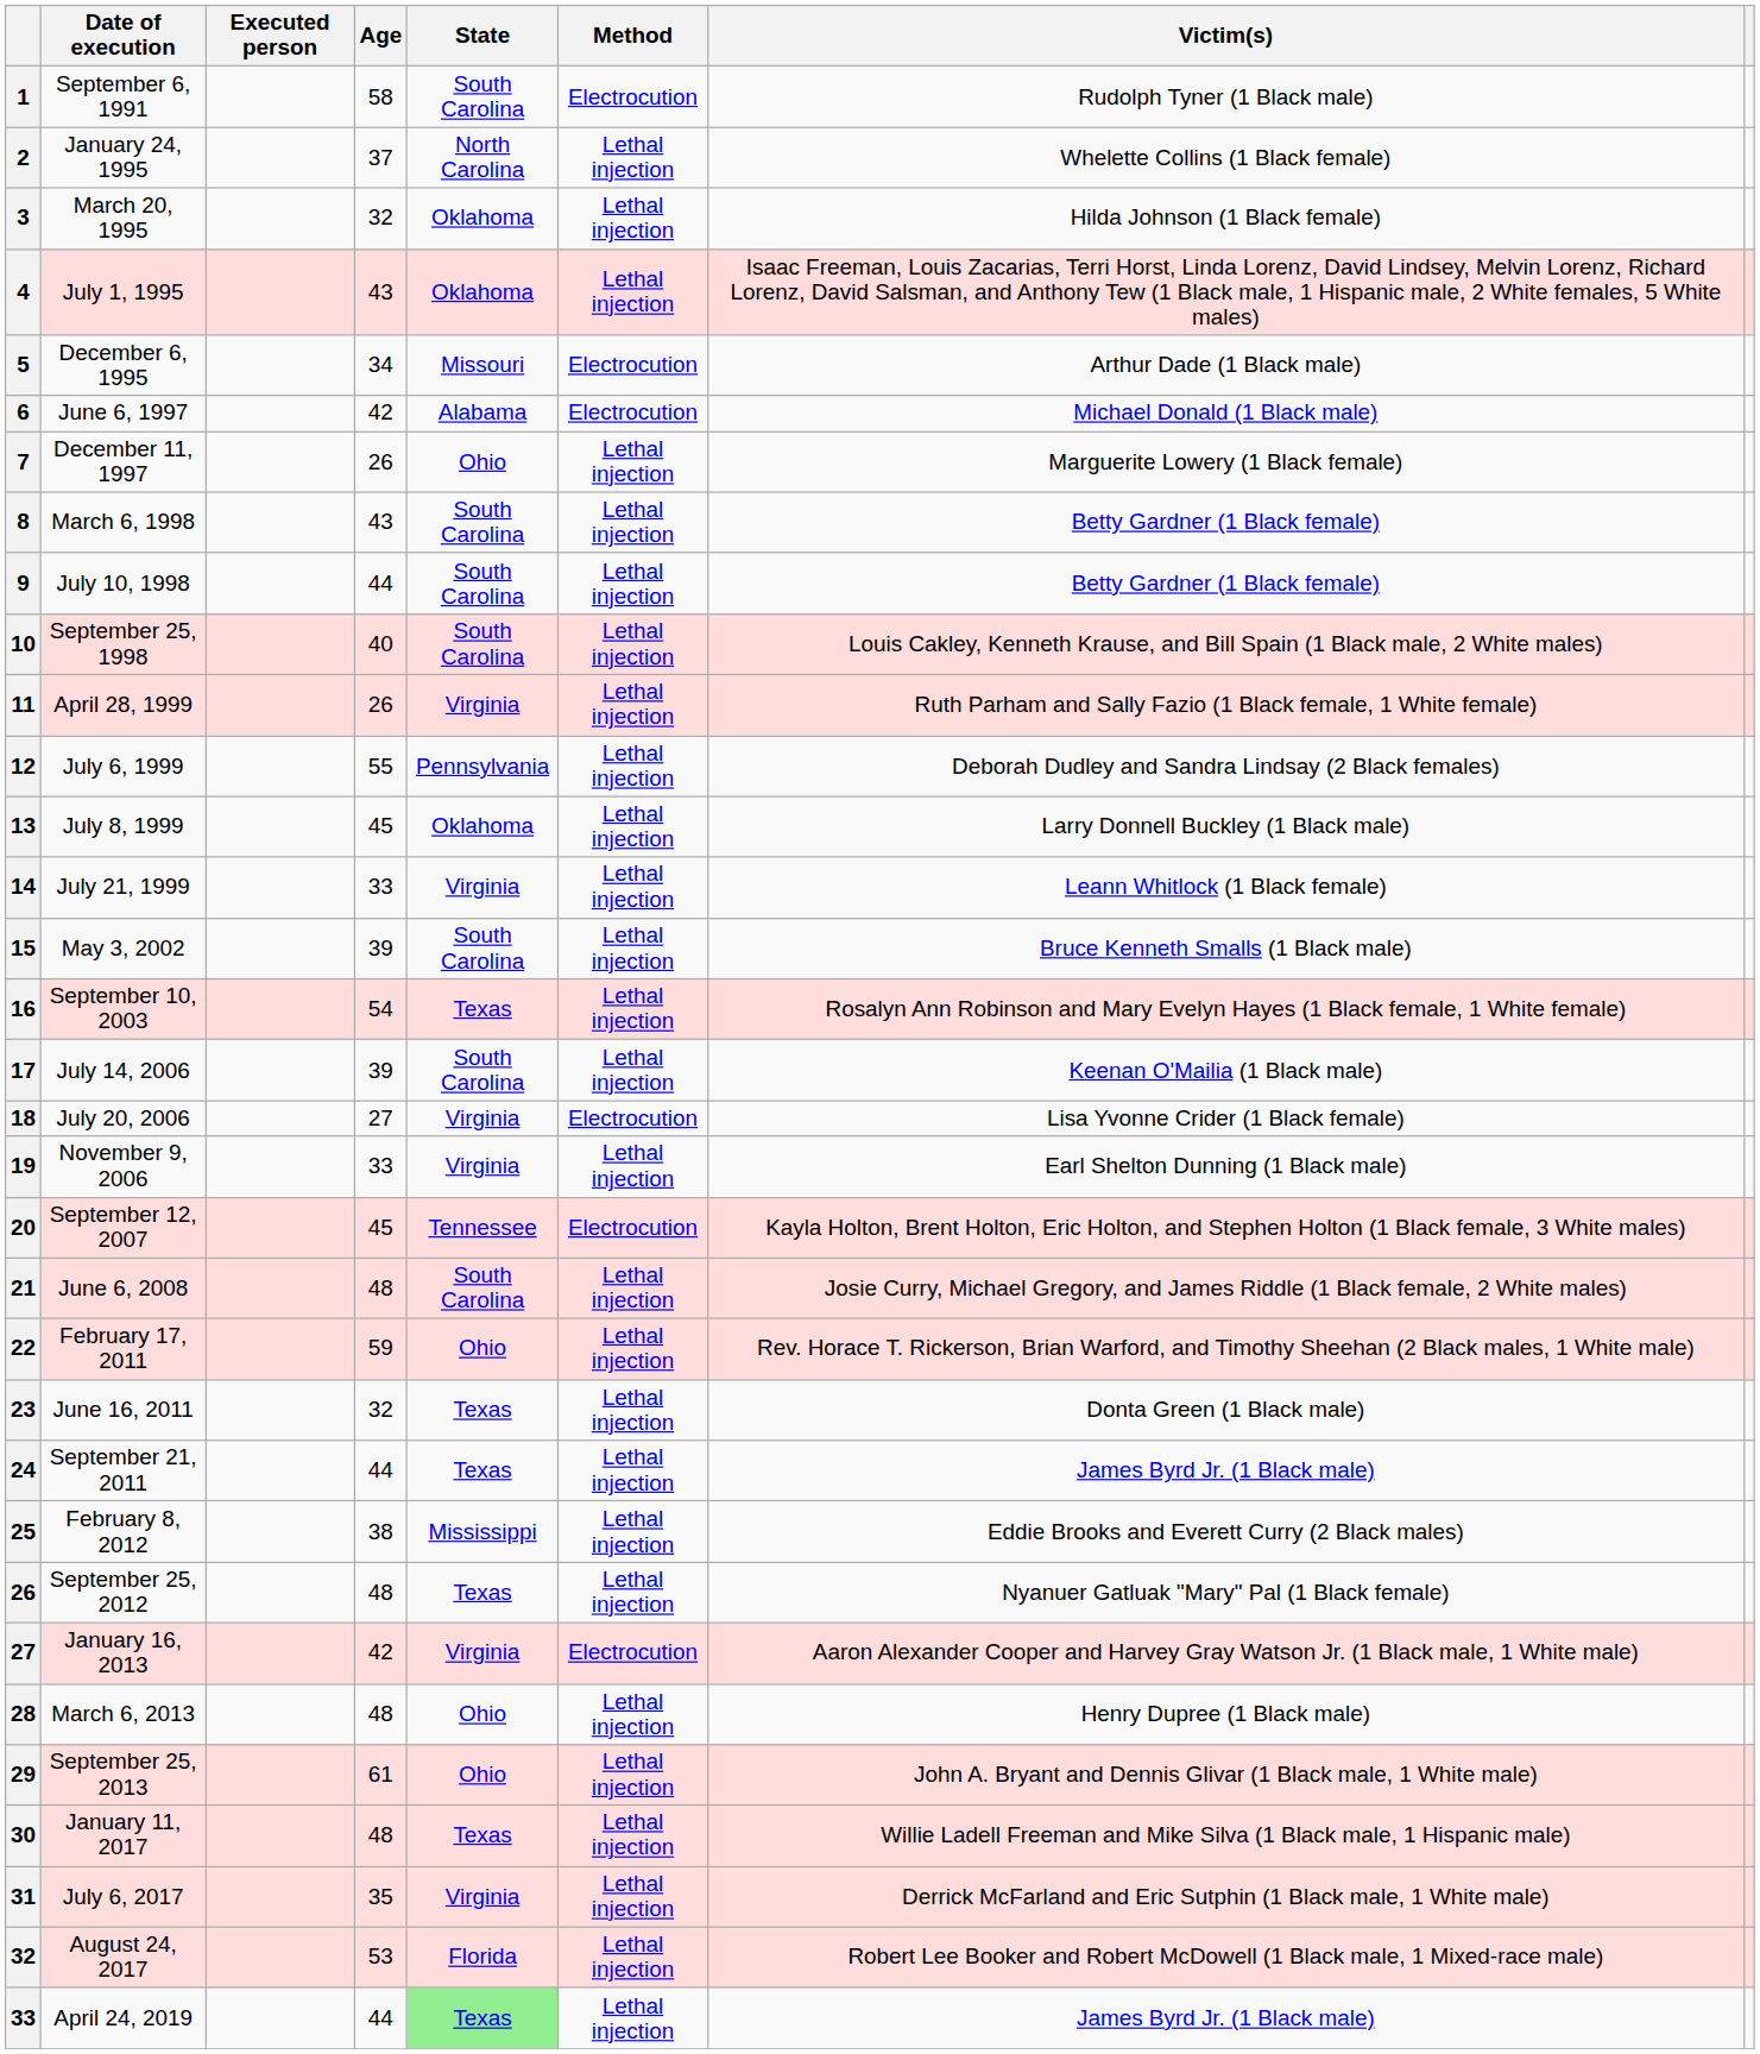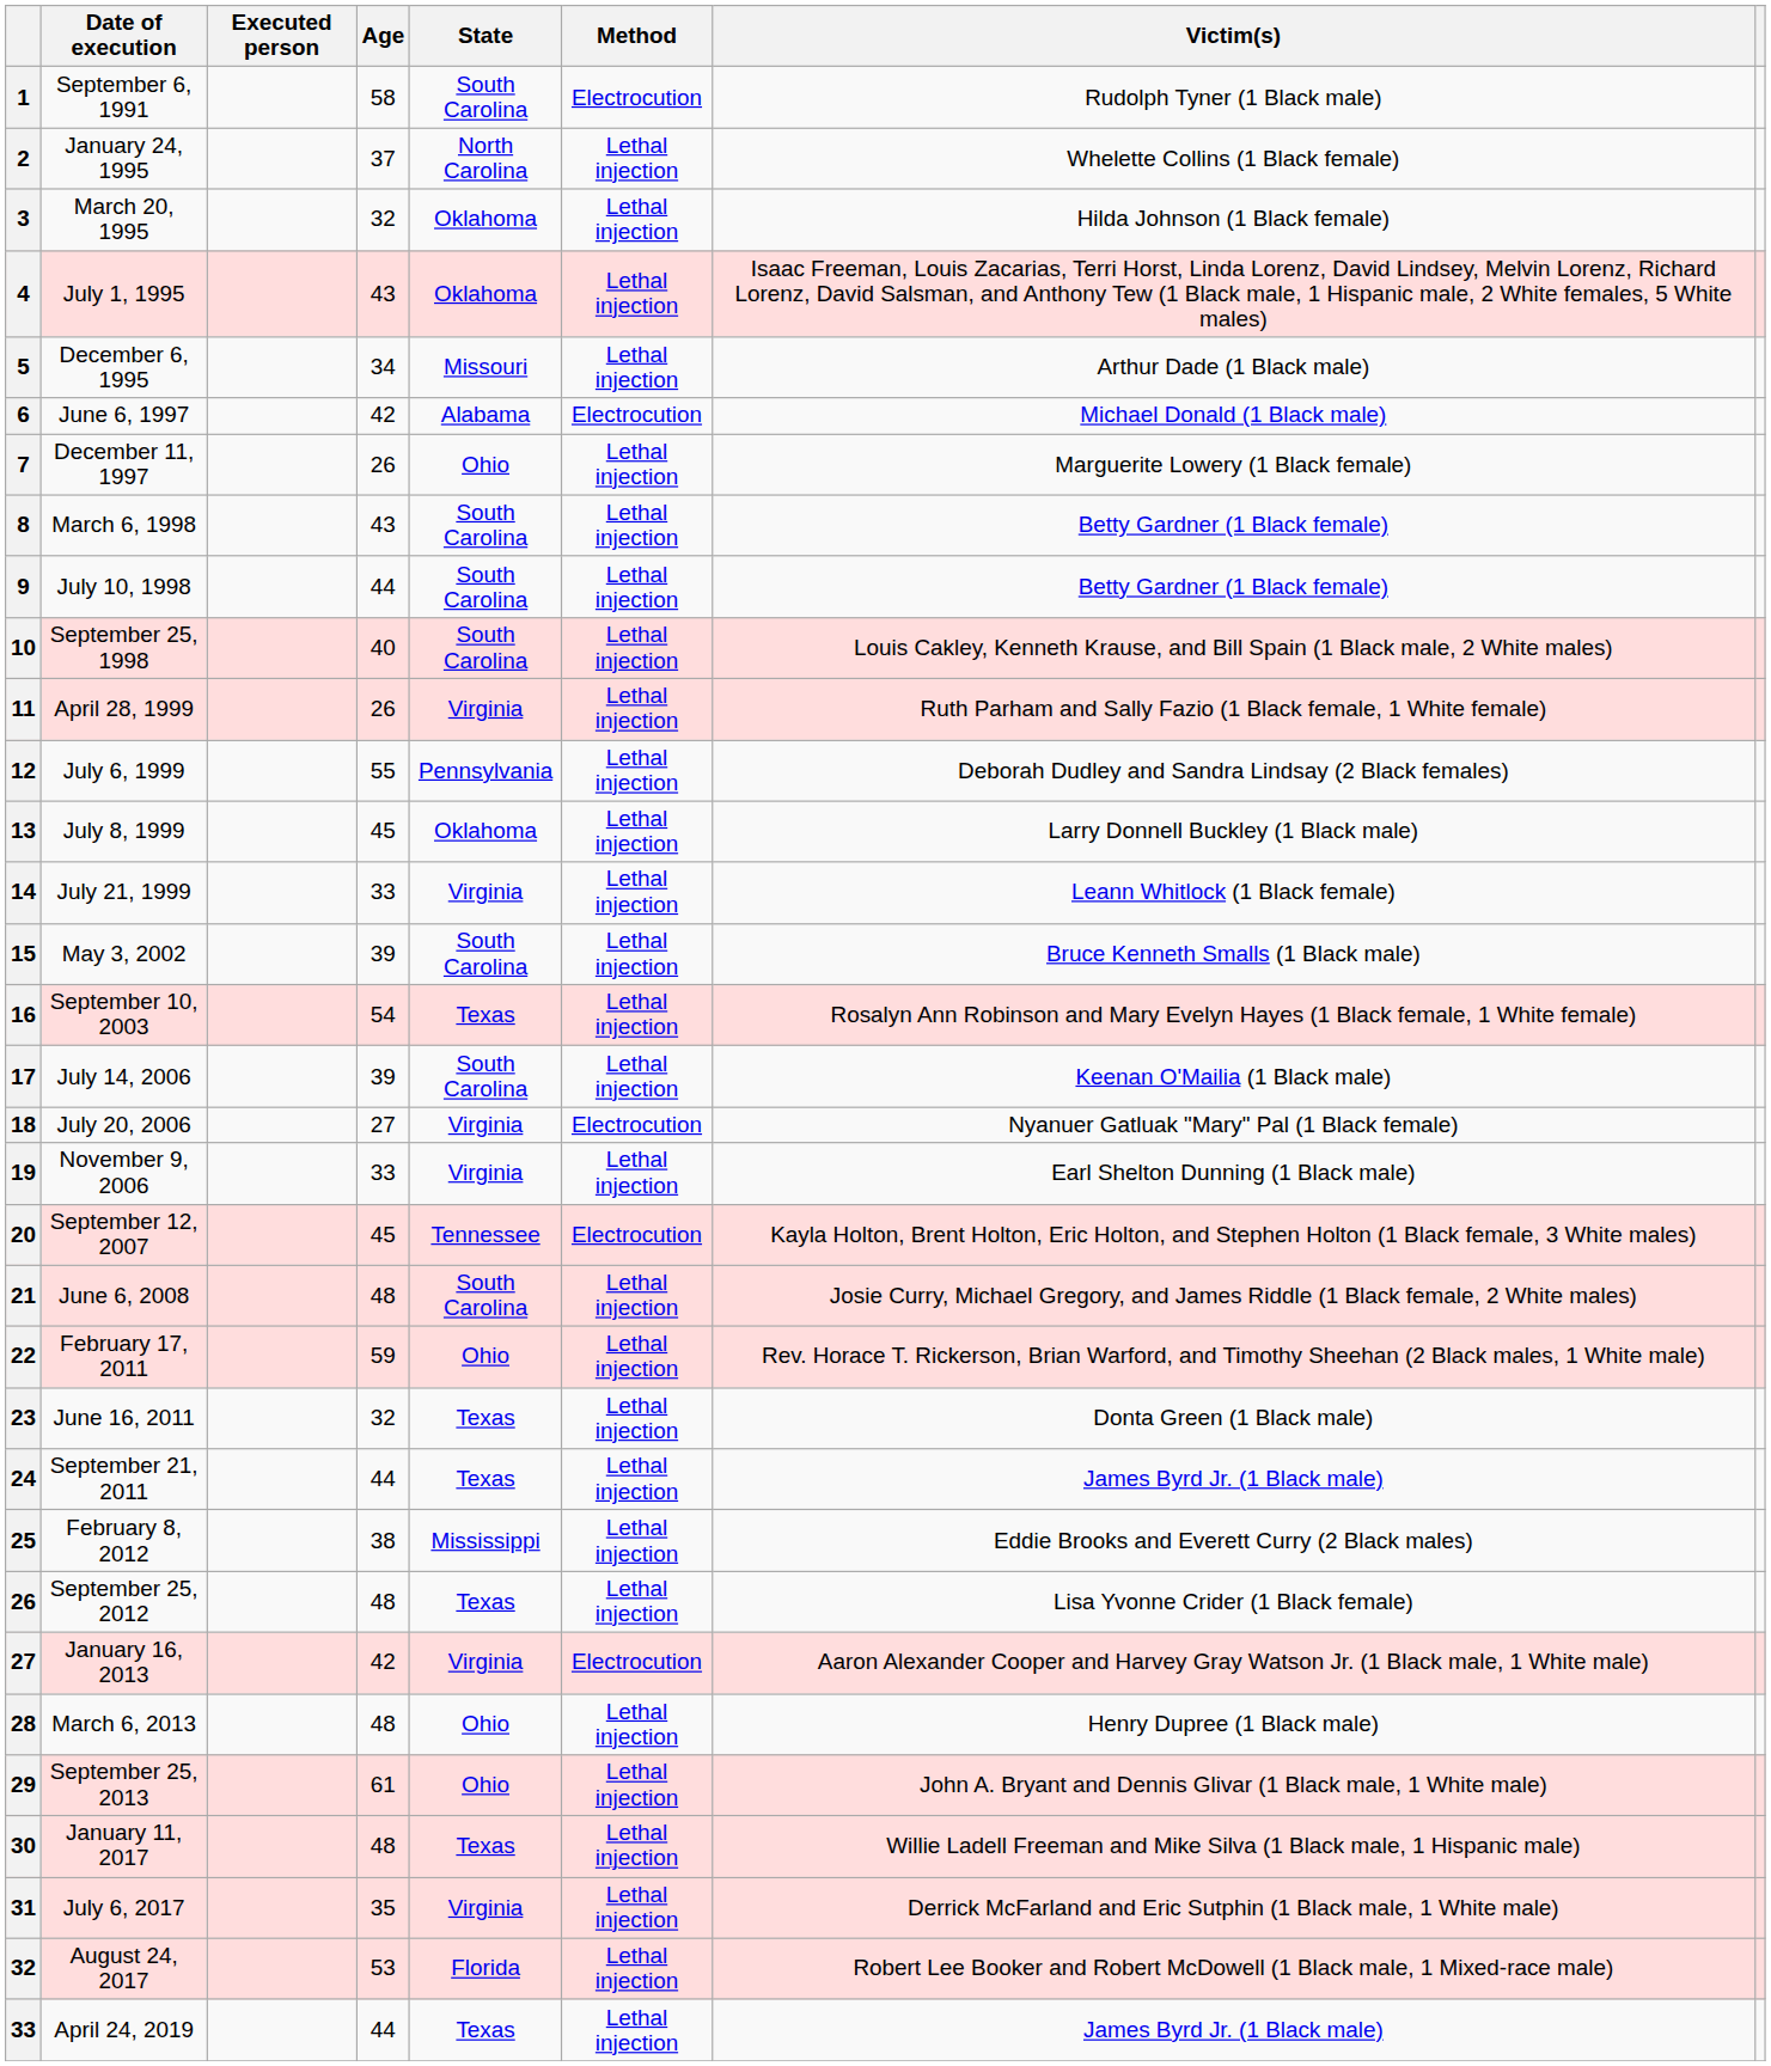 <table class="wikitable sortable" style="text-align:center;">
 <tr>
 <th scope="col"></th>
 <th scope="col" data-sort-type="date">Date of execution</th>
 <th scope="col">Executed person</th>
 <th scope="col">Age</th>
 <th scope="col">State</th>
 <th scope="col">Method</th>
 <th scope="col">Victim(s)</th>
 <th scope="col"></th>
 </tr>
 <tr>
 <th scope="row">1</th>
 <td>September 6, 1991</td>
 <td></td>
 <td>58</td>
 <td><a href='#'>South Carolina</a></td>
 <td><a href='#'>Electrocution</a></td>
 <td>Rudolph Tyner (1 Black male)</td>
 <td></td>
 </tr>
 <tr>
 <th scope="row">2</th>
 <td>January 24, 1995</td>
 <td></td>
 <td>37</td>
 <td><a href='#'>North Carolina</a></td>
 <td><a href='#'>Lethal injection</a></td>
 <td>Whelette Collins (1 Black female)</td>
 <td></td>
 </tr>
 <tr>
 <th scope="row">3</th>
 <td>March 20, 1995</td>
 <td></td>
 <td>32</td>
 <td><a href='#'>Oklahoma</a></td>
 <td><a href='#'>Lethal injection</a></td>
 <td>Hilda Johnson (1 Black female)</td>
 <td></td>
 </tr>
 <tr style="background:#fdd;">
 <th scope="row">4</th>
 <td>July 1, 1995</td>
 <td></td>
 <td>43</td>
 <td><a href='#'>Oklahoma</a></td>
 <td><a href='#'>Lethal injection</a></td>
 <td>Isaac Freeman, Louis Zacarias, Terri Horst, Linda Lorenz, David Lindsey, Melvin Lorenz, Richard Lorenz, David Salsman, and Anthony Tew (1 Black male, 1 Hispanic male, 2 White females, 5 White males)</td>
 <td></td>
 </tr>
 <tr>
 <th scope="row">5</th>
 <td>December 6, 1995</td>
 <td></td>
 <td>34</td>
 <td><a href='#'>Missouri</a></td>
-<td><a href='#'>Electrocution</a></td>
+<td><a href='#'>Lethal injection</a></td>
 <td>Arthur Dade (1 Black male)</td>
 <td></td>
 </tr>
 <tr>
 <th scope="row">6</th>
 <td>June 6, 1997</td>
 <td></td>
 <td>42</td>
 <td><a href='#'>Alabama</a></td>
 <td><a href='#'>Electrocution</a></td>
 <td><a href='#'>Michael Donald (1 Black male)</a></td>
 <td></td>
 </tr>
 <tr>
 <th scope="row">7</th>
 <td>December 11, 1997</td>
 <td></td>
 <td>26</td>
 <td><a href='#'>Ohio</a></td>
 <td><a href='#'>Lethal injection</a></td>
 <td>Marguerite Lowery (1 Black female)</td>
 <td></td>
 </tr>
 <tr>
 <th scope="row">8</th>
 <td>March 6, 1998</td>
 <td></td>
 <td>43</td>
 <td><a href='#'>South Carolina</a></td>
 <td><a href='#'>Lethal injection</a></td>
 <td><a href='#'>Betty Gardner (1 Black female)</a></td>
 <td></td>
 </tr>
 <tr>
 <th scope="row">9</th>
 <td>July 10, 1998</td>
 <td></td>
 <td>44</td>
 <td><a href='#'>South Carolina</a></td>
 <td><a href='#'>Lethal injection</a></td>
 <td><a href='#'>Betty Gardner (1 Black female)</a></td>
 <td></td>
 </tr>
 <tr style="background:#fdd;">
 <th scope="row">10</th>
 <td>September 25, 1998</td>
 <td></td>
 <td>40</td>
 <td><a href='#'>South Carolina</a></td>
 <td><a href='#'>Lethal injection</a></td>
 <td>Louis Cakley, Kenneth Krause, and Bill Spain (1 Black male, 2 White males)</td>
 <td></td>
 </tr>
 <tr style="background:#fdd;">
 <th scope="row">11</th>
 <td>April 28, 1999</td>
 <td></td>
 <td>26</td>
 <td><a href='#'>Virginia</a></td>
 <td><a href='#'>Lethal injection</a></td>
 <td>Ruth Parham and Sally Fazio (1 Black female, 1 White female)</td>
 <td></td>
 </tr>
 <tr>
 <th scope="row">12</th>
 <td>July 6, 1999</td>
 <td></td>
 <td>55</td>
 <td><a href='#'>Pennsylvania</a></td>
 <td><a href='#'>Lethal injection</a></td>
 <td>Deborah Dudley and Sandra Lindsay (2 Black females)</td>
 <td></td>
 </tr>
 <tr>
 <th scope="row">13</th>
 <td>July 8, 1999</td>
 <td></td>
 <td>45</td>
 <td><a href='#'>Oklahoma</a></td>
 <td><a href='#'>Lethal injection</a></td>
 <td>Larry Donnell Buckley (1 Black male)</td>
 <td></td>
 </tr>
 <tr>
 <th scope="row">14</th>
 <td>July 21, 1999</td>
 <td></td>
 <td>33</td>
 <td><a href='#'>Virginia</a></td>
 <td><a href='#'>Lethal injection</a></td>
 <td><a href='#'>Leann Whitlock</a> (1 Black female)</td>
 <td></td>
 </tr>
 <tr>
 <th scope="row">15</th>
 <td>May 3, 2002</td>
 <td></td>
 <td>39</td>
 <td><a href='#'>South Carolina</a></td>
 <td><a href='#'>Lethal injection</a></td>
 <td><a href='#'>Bruce Kenneth Smalls</a> (1 Black male)</td>
 <td></td>
 </tr>
 <tr style="background:#fdd;">
 <th scope="row">16</th>
 <td>September 10, 2003</td>
 <td></td>
 <td>54</td>
 <td><a href='#'>Texas</a></td>
 <td><a href='#'>Lethal injection</a></td>
 <td>Rosalyn Ann Robinson and Mary Evelyn Hayes (1 Black female, 1 White female)</td>
 <td></td>
 </tr>
 <tr>
 <th scope="row">17</th>
 <td>July 14, 2006</td>
 <td></td>
 <td>39</td>
 <td><a href='#'>South Carolina</a></td>
 <td><a href='#'>Lethal injection</a></td>
 <td><a href='#'>Keenan O'Mailia</a> (1 Black male)</td>
 <td></td>
 </tr>
 <tr>
 <th scope="row">18</th>
 <td>July 20, 2006</td>
 <td></td>
 <td>27</td>
 <td><a href='#'>Virginia</a></td>
 <td><a href='#'>Electrocution</a></td>
-<td>Lisa Yvonne Crider (1 Black female)</td>
+<td>Nyanuer Gatluak "Mary" Pal (1 Black female)</td>
 <td></td>
 </tr>
 <tr>
 <th scope="row">19</th>
 <td>November 9, 2006</td>
 <td></td>
 <td>33</td>
 <td><a href='#'>Virginia</a></td>
 <td><a href='#'>Lethal injection</a></td>
 <td>Earl Shelton Dunning (1 Black male)</td>
 <td></td>
 </tr>
 <tr style="background:#fdd;">
 <th scope="row">20</th>
 <td>September 12, 2007</td>
 <td></td>
 <td>45</td>
 <td><a href='#'>Tennessee</a></td>
 <td><a href='#'>Electrocution</a></td>
 <td>Kayla Holton, Brent Holton, Eric Holton, and Stephen Holton (1 Black female, 3 White males)</td>
 <td></td>
 </tr>
 <tr style="background:#fdd;">
 <th scope="row">21</th>
 <td>June 6, 2008</td>
 <td></td>
 <td>48</td>
 <td><a href='#'>South Carolina</a></td>
 <td><a href='#'>Lethal injection</a></td>
 <td>Josie Curry, Michael Gregory, and James Riddle (1 Black female, 2 White males)</td>
 <td></td>
 </tr>
 <tr style="background:#fdd;">
 <th scope="row">22</th>
 <td>February 17, 2011</td>
 <td></td>
 <td>59</td>
 <td><a href='#'>Ohio</a></td>
 <td><a href='#'>Lethal injection</a></td>
 <td>Rev. Horace T. Rickerson, Brian Warford, and Timothy Sheehan (2 Black males, 1 White male)</td>
 <td></td>
 </tr>
 <tr>
 <th scope="row">23</th>
 <td>June 16, 2011</td>
 <td></td>
 <td>32</td>
 <td><a href='#'>Texas</a></td>
 <td><a href='#'>Lethal injection</a></td>
 <td>Donta Green (1 Black male)</td>
 <td></td>
 </tr>
 <tr>
 <th scope="row">24</th>
 <td>September 21, 2011</td>
 <td></td>
 <td>44</td>
 <td><a href='#'>Texas</a></td>
 <td><a href='#'>Lethal injection</a></td>
 <td><a href='#'>James Byrd Jr. (1 Black male)</a></td>
 <td></td>
 </tr>
 <tr>
 <th scope="row">25</th>
 <td>February 8, 2012</td>
 <td></td>
 <td>38</td>
 <td><a href='#'>Mississippi</a></td>
 <td><a href='#'>Lethal injection</a></td>
 <td>Eddie Brooks and Everett Curry (2 Black males)</td>
 <td></td>
 </tr>
 <tr>
 <th scope="row">26</th>
 <td>September 25, 2012</td>
 <td></td>
 <td>48</td>
 <td><a href='#'>Texas</a></td>
 <td><a href='#'>Lethal injection</a></td>
-<td>Nyanuer Gatluak "Mary" Pal (1 Black female)</td>
+<td>Lisa Yvonne Crider (1 Black female)</td>
 <td></td>
 </tr>
 <tr style="background:#fdd;">
 <th scope="row">27</th>
 <td>January 16, 2013</td>
 <td></td>
 <td>42</td>
 <td><a href='#'>Virginia</a></td>
 <td><a href='#'>Electrocution</a></td>
 <td>Aaron Alexander Cooper and Harvey Gray Watson Jr. (1 Black male, 1 White male)</td>
 <td></td>
 </tr>
 <tr>
 <th scope="row">28</th>
 <td>March 6, 2013</td>
 <td></td>
 <td>48</td>
 <td><a href='#'>Ohio</a></td>
 <td><a href='#'>Lethal injection</a></td>
 <td>Henry Dupree (1 Black male)</td>
 <td></td>
 </tr>
 <tr style="background:#fdd;">
 <th scope="row">29</th>
 <td>September 25, 2013</td>
 <td></td>
 <td>61</td>
 <td><a href='#'>Ohio</a></td>
 <td><a href='#'>Lethal injection</a></td>
 <td>John A. Bryant and Dennis Glivar (1 Black male, 1 White male)</td>
 <td></td>
 </tr>
 <tr style="background:#fdd;">
 <th scope="row">30</th>
 <td>January 11, 2017</td>
 <td></td>
 <td>48</td>
 <td><a href='#'>Texas</a></td>
 <td><a href='#'>Lethal injection</a></td>
 <td>Willie Ladell Freeman and Mike Silva (1 Black male, 1 Hispanic male)</td>
 <td></td>
 </tr>
 <tr style="background:#fdd;">
 <th scope="row">31</th>
 <td>July 6, 2017</td>
 <td></td>
 <td>35</td>
 <td><a href='#'>Virginia</a></td>
 <td><a href='#'>Lethal injection</a></td>
 <td>Derrick McFarland and Eric Sutphin (1 Black male, 1 White male)</td>
 <td></td>
 </tr>
 <tr style="background:#fdd;">
 <th scope="row">32</th>
 <td>August 24, 2017</td>
 <td></td>
 <td>53</td>
 <td><a href='#'>Florida</a></td>
 <td><a href='#'>Lethal injection</a></td>
 <td>Robert Lee Booker and Robert McDowell (1 Black male, 1 Mixed-race male)</td>
 <td></td>
 </tr>
 <tr>
 <th scope="row">33</th>
 <td>April 24, 2019</td>
 <td></td>
 <td>44</td>
-<td style="background: lightgreen;"><a href='#'>Texas</a></td>
+<td><a href='#'>Texas</a></td>
 <td><a href='#'>Lethal injection</a></td>
 <td><a href='#'>James Byrd Jr. (1 Black male)</a></td>
 <td></td>
 </tr>
 </table>
